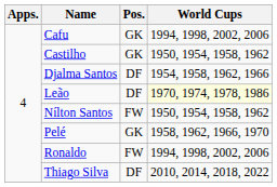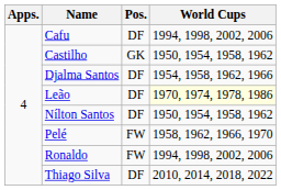 <table class="wikitable">
 <tr>
 <th>Apps.</th>
 <th>Name</th>
 <th>Pos.</th>
 <th>World Cups</th>
 </tr>
 <tr>
 <td align=center rowspan=8>4</td>
 <td><a href='#'>Cafu</a></td>
-<td align=center>GK</td>
+<td align=center>DF</td>
 <td>1994, 1998, 2002, 2006</td>
 </tr>
 <tr>
 <td><a href='#'>Castilho</a></td>
 <td align=center>GK</td>
 <td>1950, 1954, 1958, 1962</td>
 </tr>
 <tr>
 <td><a href='#'>Djalma Santos</a></td>
 <td align=center>DF</td>
 <td>1954, 1958, 1962, 1966</td>
 </tr>
 <tr>
 <td><a href='#'>Leão</a></td>
 <td align=center>DF</td>
 <td style="background: lightyellow;">1970, 1974, 1978, 1986</td>
 </tr>
 <tr>
 <td><a href='#'>Nílton Santos</a></td>
-<td align=center>FW</td>
+<td align=center>DF</td>
 <td>1950, 1954, 1958, 1962</td>
 </tr>
 <tr>
 <td><a href='#'>Pelé</a></td>
-<td align=center>GK</td>
+<td align=center>FW</td>
 <td>1958, 1962, 1966, 1970</td>
 </tr>
 <tr>
 <td><a href='#'>Ronaldo</a></td>
 <td align=center>FW</td>
 <td>1994, 1998, 2002, 2006</td>
 </tr>
 <tr>
 <td><a href='#'>Thiago Silva</a></td>
 <td align=center>DF</td>
 <td>2010, 2014, 2018, 2022</td>
 </tr>
 </table>
